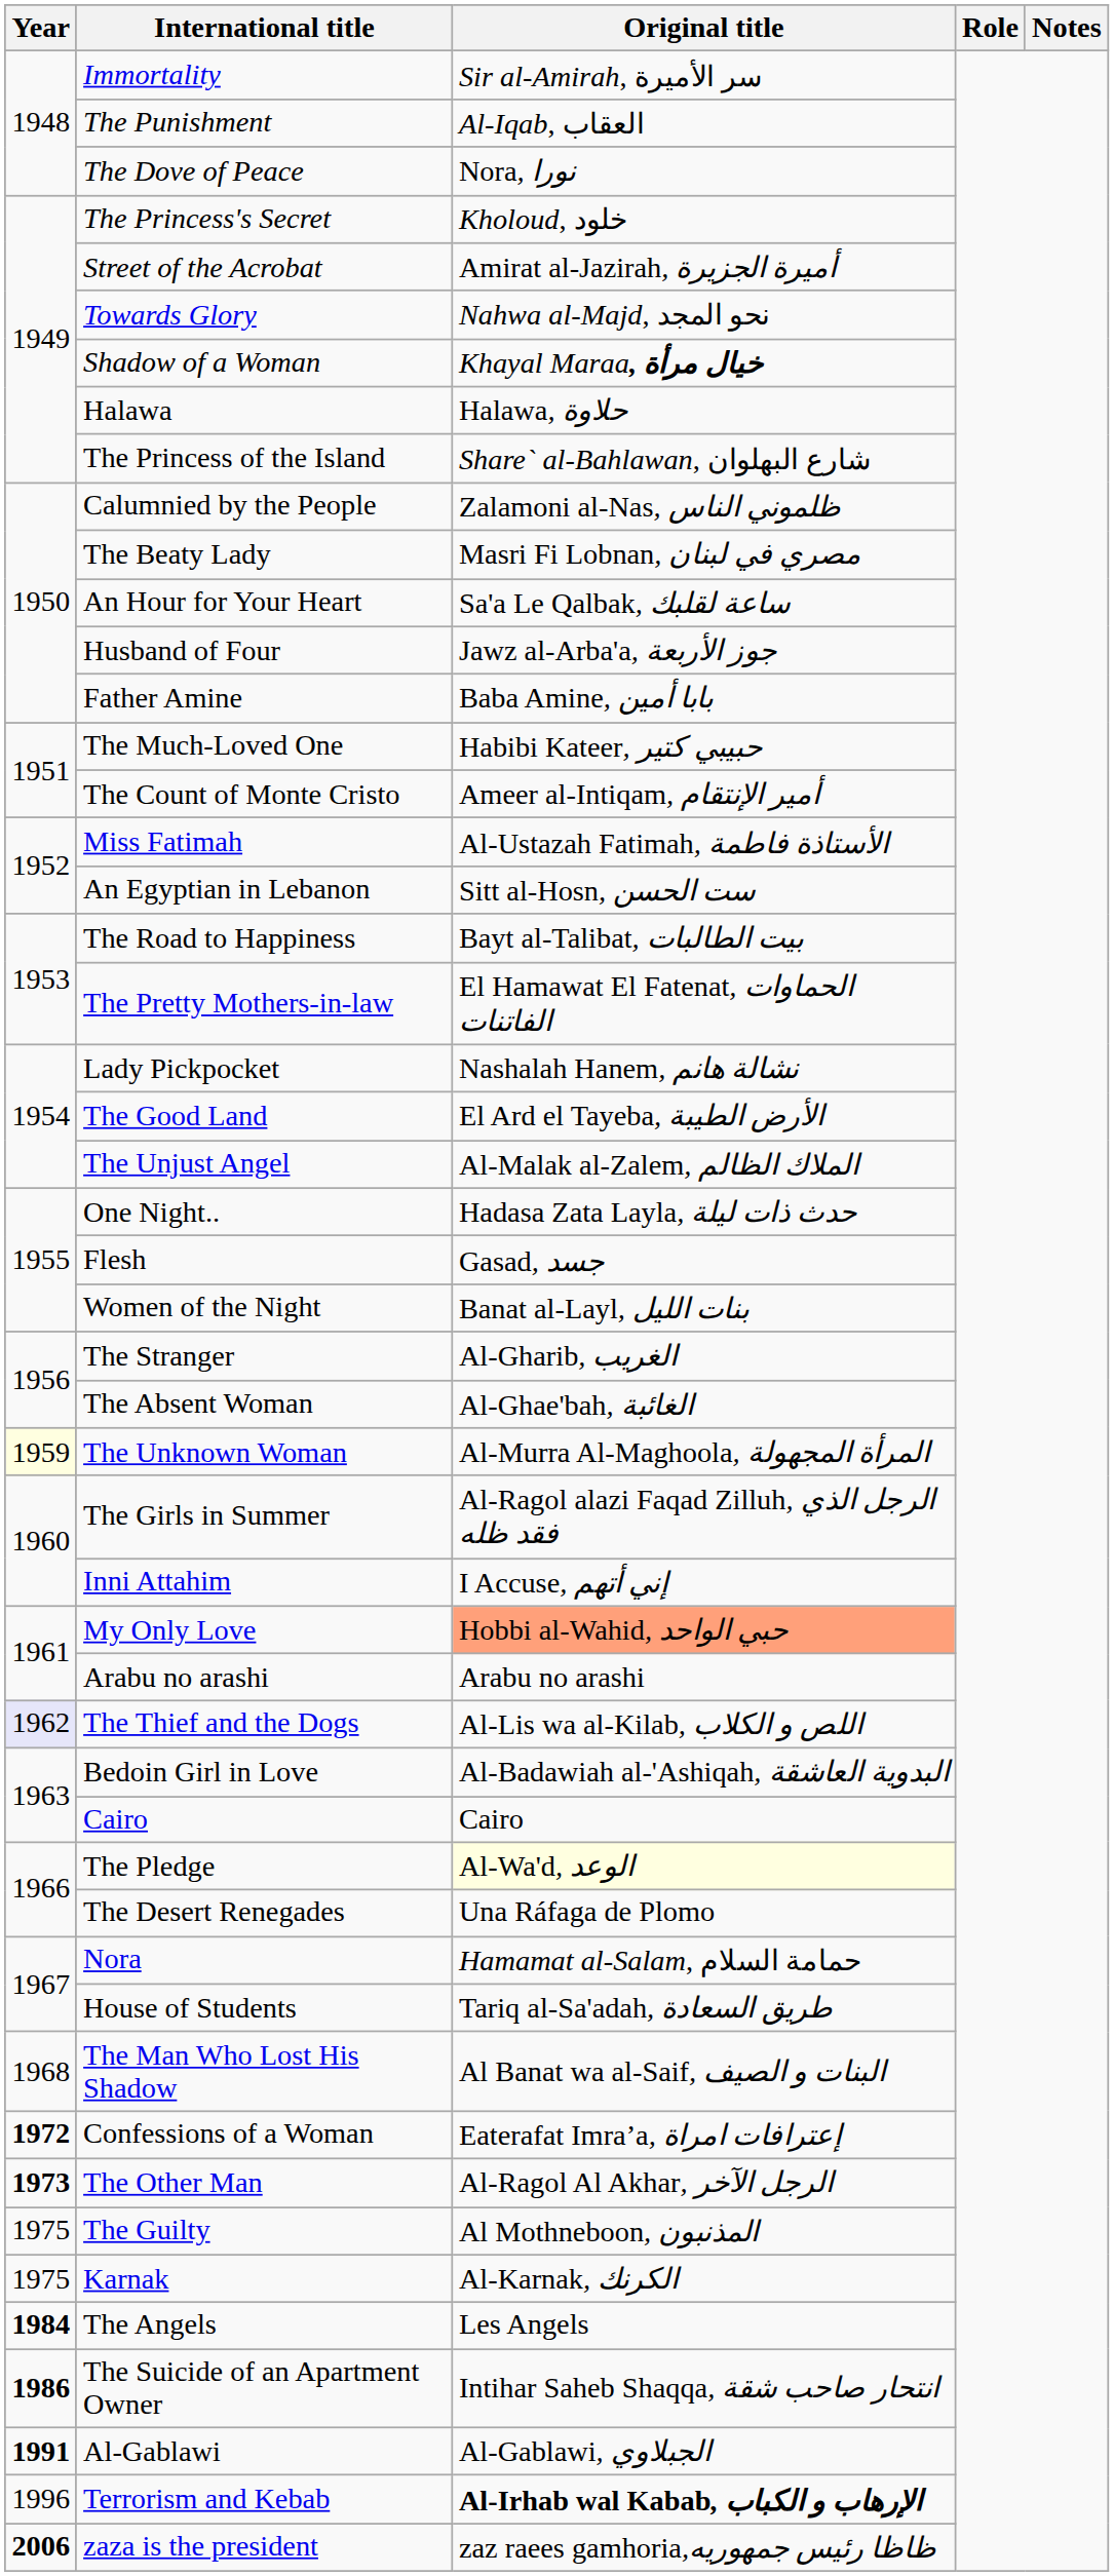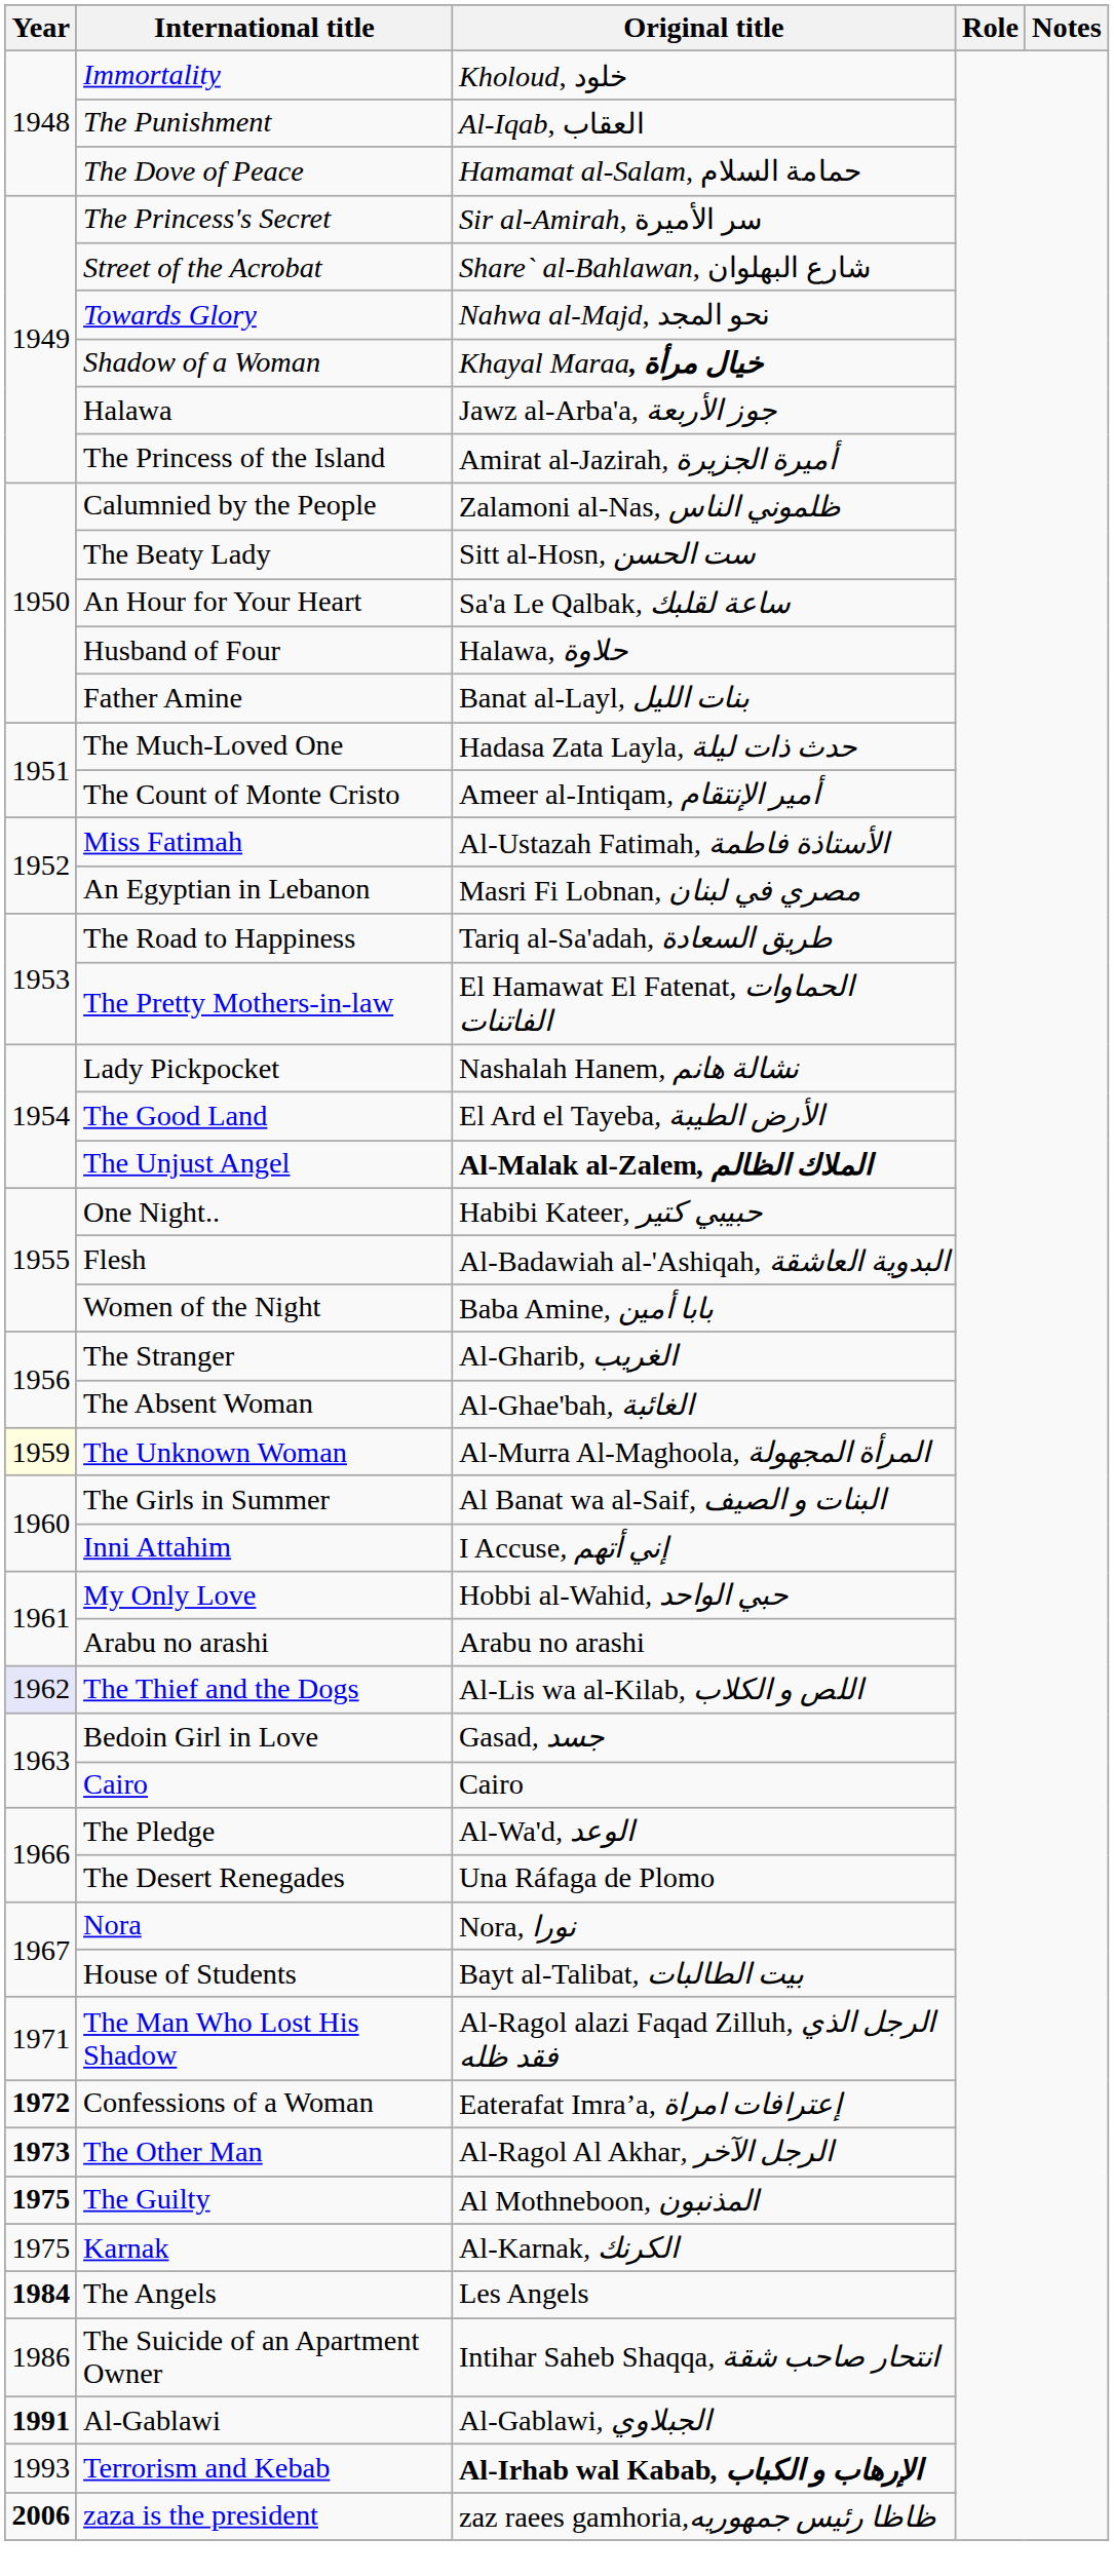 <table class="wikitable">
 <tr>
 <th>Year</th>
 <th>International title</th>
 <th>Original title</th>
 <th>Role</th>
 <th>Notes</th>
 </tr>
 <tr>
 <td rowspan="3">1948</td>
 <td><em><a href='#'>Immortality</a></em></td>
-<td><em>Sir al-Amirah</em>, سر الأميرة</td>
+<td><em>Kholoud</em>, خلود</td>
 </tr>
 <tr>
 <td><em>The Punishment</em></td>
 <td><em>Al-Iqab</em>, العقاب</td>
 </tr>
 <tr>
 <td><em>The Dove of Peace</em></td>
-<td></em>Nora<em>, نورا</td>
+<td><em>Hamamat al-Salam</em>, حمامة السلام</td>
 </tr>
 <tr>
 <td rowspan="6">1949</td>
 <td><em>The Princess's Secret</em></td>
-<td><em>Kholoud</em>, خلود</td>
+<td><em>Sir al-Amirah</em>, سر الأميرة</td>
 </tr>
 <tr>
 <td><em>Street of the Acrobat</em></td>
-<td></em>Amirat al-Jazirah<em>, أميرة الجزيرة</td>
+<td><em>Share` al-Bahlawan</em>, شارع البهلوان</td>
 </tr>
 <tr>
 <td><em><a href='#'>Towards Glory</a></em></td>
 <td><em>Nahwa al-Majd</em>, نحو المجد</td>
 </tr>
 <tr>
 <td><em>Shadow of a Woman</em></td>
 <td><em>Khayal Maraa<strong>, خيال مرأة</td>
 </tr>
 <tr>
 <td></em>Halawa<em></td>
-<td></em>Halawa<em>, حلاوة</td>
+<td></em>Jawz al-Arba'a<em>, جوز الأربعة</td>
 </tr>
 <tr>
 <td></em>The Princess of the Island<em></td>
-<td><em>Share` al-Bahlawan</em>, شارع البهلوان</td>
+<td></em>Amirat al-Jazirah<em>, أميرة الجزيرة</td>
 </tr>
 <tr>
 <td rowspan="5">1950</td>
 <td></em>Calumnied by the People<em></td>
 <td></em>Zalamoni al-Nas<em>, ظلموني الناس</td>
 </tr>
 <tr>
 <td></em>The Beaty Lady<em></td>
-<td></em>Masri Fi Lobnan<em>, مصري في لبنان</td>
+<td></em>Sitt al-Hosn<em>, ست الحسن</td>
 </tr>
 <tr>
 <td></em>An Hour for Your Heart<em></td>
 <td></em>Sa'a Le Qalbak<em>, ساعة لقلبك</td>
 </tr>
 <tr>
 <td></em>Husband of Four<em></td>
-<td></em>Jawz al-Arba'a<em>, جوز الأربعة</td>
+<td></em>Halawa<em>, حلاوة</td>
 </tr>
 <tr>
 <td></em>Father Amine<em></td>
-<td></em>Baba Amine<em>, بابا أمين</td>
+<td></em>Banat al-Layl<em>, بنات الليل</td>
 </tr>
 <tr>
 <td rowspan="2">1951</td>
 <td></em>The Much-Loved One<em></td>
-<td></em>Habibi Kateer<em>, حبيبي كتير</td>
+<td></em>Hadasa Zata Layla<em>, حدث ذات ليلة</td>
 </tr>
 <tr>
 <td></em>The Count of Monte Cristo<em></td>
 <td></em>Ameer al-Intiqam<em>, أمير الإنتقام</td>
 </tr>
 <tr>
 <td rowspan="2">1952</td>
 <td></em><a href='#'>Miss Fatimah</a><em></td>
 <td></em>Al-Ustazah Fatimah<em>, الأستاذة فاطمة</td>
 </tr>
 <tr>
 <td></em>An Egyptian in Lebanon<em></td>
-<td></em>Sitt al-Hosn<em>, ست الحسن</td>
+<td></em>Masri Fi Lobnan<em>, مصري في لبنان</td>
 </tr>
 <tr>
 <td rowspan="2">1953</td>
 <td></em>The Road to Happiness<em></td>
-<td></em>Bayt al-Talibat<em>, بيت الطالبات</td>
+<td></em>Tariq al-Sa'adah<em>, طريق السعادة</td>
 </tr>
 <tr>
 <td></em><a href='#'>The Pretty Mothers-in-law</a><em></td>
 <td></em>El Hamawat El Fatenat<em>, الحماوات الفاتنات</td>
 </tr>
 <tr>
 <td rowspan="3">1954</td>
 <td></em>Lady Pickpocket<em></td>
 <td></em>Nashalah Hanem<em>, نشالة هانم</td>
 </tr>
 <tr>
 <td></em><a href='#'>The Good Land</a><em></td>
 <td></em>El Ard el Tayeba<em>, الأرض الطيبة</td>
 </tr>
 <tr>
 <td></em><a href='#'>The Unjust Angel</a><em></td>
-<td></em>Al-Malak al-Zalem<em>, الملاك الظالم</td>
+<td><strong></em>Al-Malak al-Zalem<em>, الملاك الظالم</strong></td>
 </tr>
 <tr>
 <td rowspan="3">1955</td>
 <td></em>One Night..<em></td>
-<td></em>Hadasa Zata Layla<em>, حدث ذات ليلة</td>
+<td></em>Habibi Kateer<em>, حبيبي كتير</td>
 </tr>
 <tr>
 <td></em>Flesh<em></td>
-<td></em>Gasad<em>, جسد</td>
+<td></em>Al-Badawiah al-'Ashiqah<em>, البدوية العاشقة</td>
 </tr>
 <tr>
 <td></em>Women of the Night<em></td>
-<td></em>Banat al-Layl<em>, بنات الليل</td>
+<td></em>Baba Amine<em>, بابا أمين</td>
 </tr>
 <tr>
 <td rowspan="2">1956</td>
 <td></em>The Stranger<em></td>
 <td></em>Al-Gharib<em>, الغريب</td>
 </tr>
 <tr>
 <td></em>The Absent Woman<em></td>
 <td></em>Al-Ghae'bah<em>, الغائبة</td>
 </tr>
 <tr>
 <td style="background: lightyellow;">1959</td>
 <td></em><a href='#'>The Unknown Woman</a><em></td>
 <td></em>Al-Murra Al-Maghoola<em>, المرأة المجهولة</td>
 </tr>
 <tr>
 <td rowspan="2">1960</td>
 <td></em>The Girls in Summer<em></td>
-<td></em>Al-Ragol alazi Faqad Zilluh<em>, الرجل الذي فقد ظله</td>
+<td></em>Al Banat wa al-Saif<em>, البنات و الصيف</td>
 </tr>
 <tr>
 <td></em><a href='#'>Inni Attahim</a><em></td>
 <td></em>I Accuse<em>, إني أتهم</td>
 </tr>
 <tr>
 <td rowspan="2">1961</td>
 <td></em><a href='#'>My Only Love</a><em></td>
-<td style="background: lightsalmon;"></em>Hobbi al-Wahid<em>, حبي الواحد</td>
+<td></em>Hobbi al-Wahid<em>, حبي الواحد</td>
 </tr>
 <tr>
 <td></em>Arabu no arashi<em></td>
 <td></em>Arabu no arashi<em></td>
 </tr>
 <tr>
 <td style="background: lavender;">1962</td>
 <td></em><a href='#'>The Thief and the Dogs</a><em></td>
 <td></em>Al-Lis wa al-Kilab<em>, اللص و الكلاب</td>
 </tr>
 <tr>
 <td rowspan="2">1963</td>
 <td></em>Bedoin Girl in Love<em></td>
-<td></em>Al-Badawiah al-'Ashiqah<em>, البدوية العاشقة</td>
+<td></em>Gasad<em>, جسد</td>
 </tr>
 <tr>
 <td></em><a href='#'>Cairo</a><em></td>
 <td></em>Cairo<em></td>
 </tr>
 <tr>
 <td rowspan="2">1966</td>
 <td></em>The Pledge<em></td>
-<td style="background: lightyellow;"></em>Al-Wa'd<em>, الوعد</td>
+<td></em>Al-Wa'd<em>, الوعد</td>
 </tr>
 <tr>
 <td></em>The Desert Renegades<em></td>
 <td></em>Una Ráfaga de Plomo<em></td>
 </tr>
 <tr>
 <td rowspan="2">1967</td>
 <td></em><a href='#'>Nora</a><em></td>
-<td><em>Hamamat al-Salam</em>, حمامة السلام</td>
+<td></em>Nora<em>, نورا</td>
 </tr>
 <tr>
 <td></em>House of Students<em></td>
-<td></em>Tariq al-Sa'adah<em>, طريق السعادة</td>
+<td></em>Bayt al-Talibat<em>, بيت الطالبات</td>
 </tr>
 <tr>
-<td>1968</td>
+<td>1971</td>
 <td></em><a href='#'>The Man Who Lost His Shadow</a><em></td>
-<td></em>Al Banat wa al-Saif<em>, البنات و الصيف</td>
+<td></em>Al-Ragol alazi Faqad Zilluh<em>, الرجل الذي فقد ظله</td>
 </tr>
 <tr>
 <td><strong>1972</strong></td>
 <td></em>Confessions of a Woman<em></td>
 <td></em>Eaterafat Imra’a<em>, إعترافات امراة</td>
 </tr>
 <tr>
 <td><strong>1973</strong></td>
 <td></em><a href='#'>The Other Man</a><em></td>
 <td></em>Al-Ragol Al Akhar<em>, الرجل الآخر</td>
 </tr>
 <tr>
-<td>1975</td>
+<td><strong>1975</strong></td>
 <td></em><a href='#'>The Guilty</a><em></td>
 <td></em>Al Mothneboon<em>, المذنبون</td>
 </tr>
 <tr>
 <td>1975</td>
 <td></em><a href='#'>Karnak</a><em></td>
 <td></em>Al-Karnak<em>, الكرنك</td>
 </tr>
 <tr>
 <td><strong>1984</strong></td>
 <td></em>The Angels<em></td>
 <td></em>Les Angels<em></td>
 </tr>
 <tr>
-<td><strong>1986</strong></td>
+<td>1986</td>
 <td></em>The Suicide of an Apartment Owner<em></td>
 <td></em>Intihar Saheb Shaqqa<em>, انتحار صاحب شقة</td>
 </tr>
 <tr>
 <td><strong>1991</strong></td>
 <td></em>Al-Gablawi<em></td>
 <td></em>Al-Gablawi<em>, الجبلاوي</td>
 </tr>
 <tr>
-<td>1996</td>
+<td>1993</td>
 <td></em><a href='#'>Terrorism and Kebab</a><em></td>
 <td><strong></em>Al-Irhab wal Kabab<em>, الإرهاب و الكباب</strong></td>
 </tr>
 <tr>
 <td><strong>2006</strong></td>
 <td></em><a href='#'>zaza is the president</a><em></td>
 <td></em>zaz raees gamhoria<em>,ظاظا رئيس جمهوريه</td>
 </tr>
 </table>
